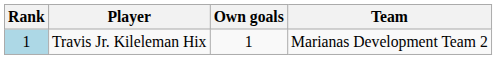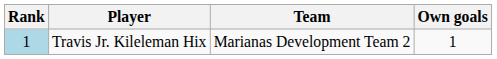 <table class="wikitable">
 <tr>
 <th>Rank</th>
 <th>Player</th>
+<th>Team</th>
 <th>Own goals</th>
-<th>Team</th>
 </tr>
 <tr>
 <td rowspan="1" style="background: lightblue; text-align:center;">1</td>
 <td> Travis Jr. Kileleman Hix</td>
+<td>Marianas Development Team 2</td>
 <td rowspan="1" style="text-align:center;">1</td>
-<td>Marianas Development Team 2</td>
 </tr>
 </table>
